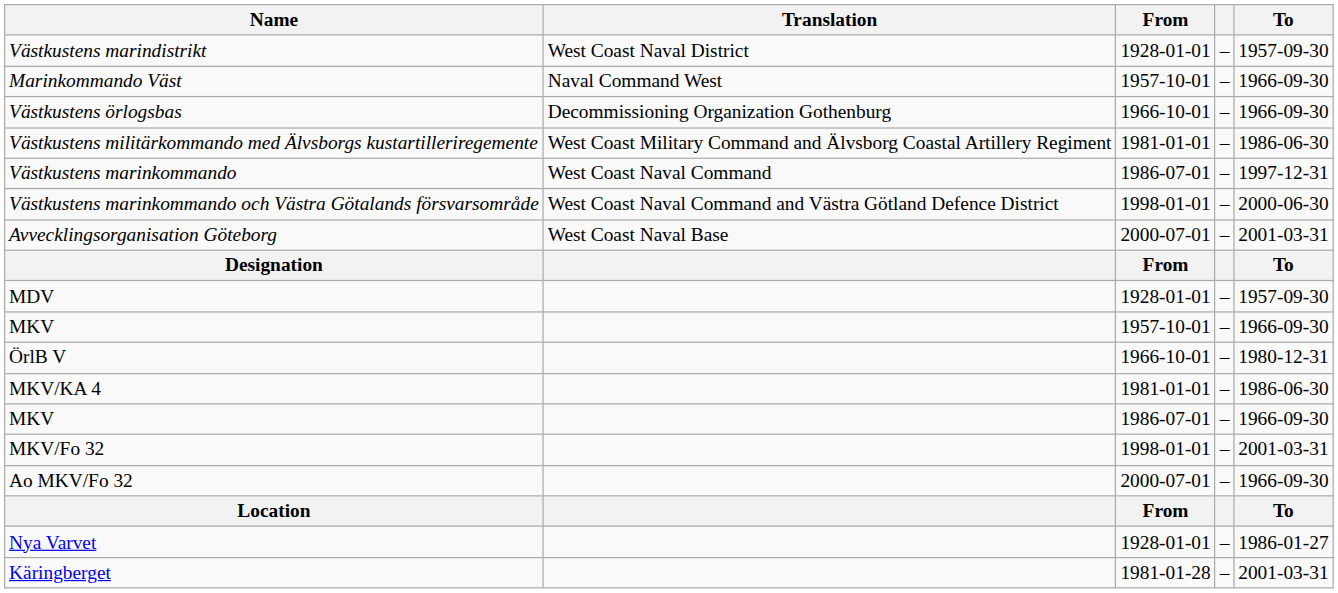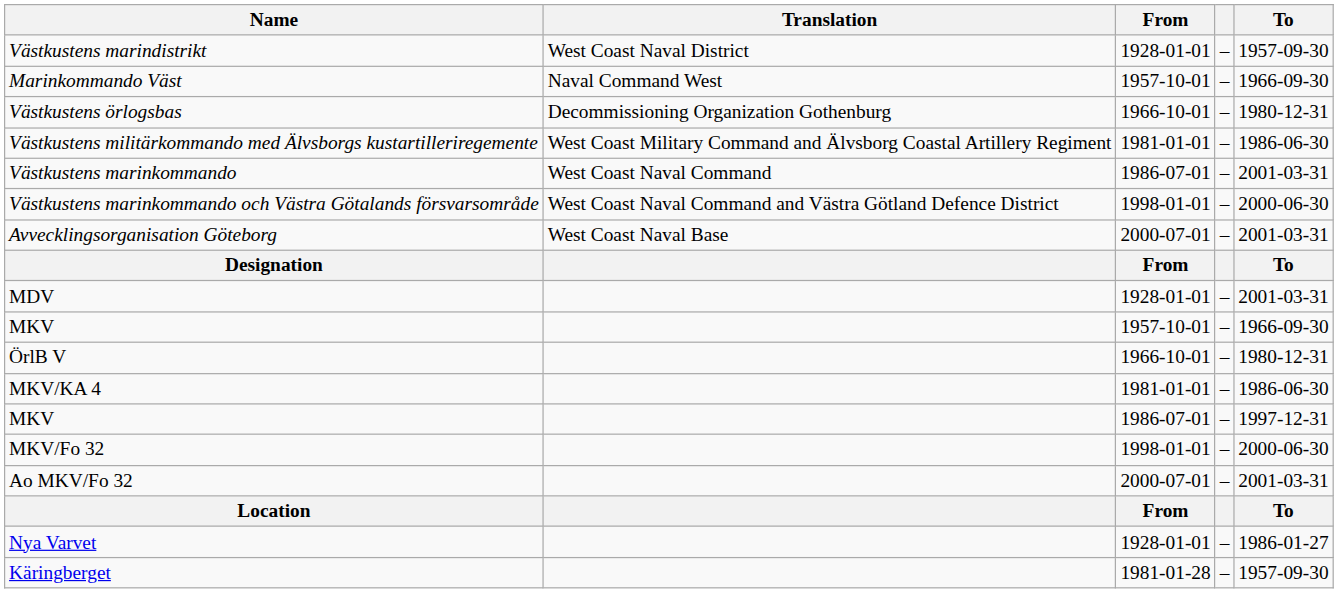 <table class="wikitable">
 <tr>
 <th style="font-weight:bold;">Name</th>
 <th style="font-weight:bold;">Translation</th>
 <th style="text-align: center; font-weight:bold;">From</th>
 <th></th>
 <th style="text-align: center; font-weight:bold;">To</th>
 </tr>
 <tr>
 <td style="font-style:italic;">Västkustens marindistrikt</td>
 <td>West Coast Naval District</td>
 <td>1928-01-01</td>
 <td>–</td>
 <td>1957-09-30</td>
 </tr>
 <tr>
 <td style="font-style:italic;">Marinkommando Väst</td>
 <td>Naval Command West</td>
 <td>1957-10-01</td>
 <td>–</td>
 <td>1966-09-30</td>
 </tr>
 <tr>
 <td style="font-style:italic;">Västkustens örlogsbas</td>
 <td>Decommissioning Organization Gothenburg</td>
 <td>1966-10-01</td>
 <td>–</td>
-<td style="text-align: center;">1966-09-30</td>
+<td>1980-12-31</td>
 </tr>
 <tr>
 <td style="font-style:italic;">Västkustens militärkommando med Älvsborgs kustartilleriregemente</td>
 <td>West Coast Military Command and Älvsborg Coastal Artillery Regiment</td>
 <td>1981-01-01</td>
 <td>–</td>
 <td>1986-06-30</td>
 </tr>
 <tr>
 <td style="font-style:italic;">Västkustens marinkommando</td>
 <td>West Coast Naval Command</td>
 <td>1986-07-01</td>
 <td>–</td>
-<td>1997-12-31</td>
+<td>2001-03-31</td>
 </tr>
 <tr>
 <td style="font-style:italic;">Västkustens marinkommando och Västra Götalands försvarsområde</td>
 <td>West Coast Naval Command and Västra Götland Defence District</td>
 <td>1998-01-01</td>
 <td>–</td>
 <td>2000-06-30</td>
 </tr>
 <tr>
 <td style="font-style:italic;">Avvecklingsorganisation Göteborg</td>
 <td>West Coast Naval Base</td>
 <td>2000-07-01</td>
 <td>–</td>
 <td>2001-03-31</td>
 </tr>
 <tr>
 <th style="font-weight:bold;">Designation</th>
 <th style="font-weight:bold;"></th>
 <th style="text-align: center; font-weight:bold;">From</th>
 <th></th>
 <th style="text-align: center; font-weight:bold;">To</th>
 </tr>
 <tr>
 <td>MDV</td>
 <td></td>
 <td style="text-align: center;">1928-01-01</td>
 <td style="text-align: center;">–</td>
-<td style="text-align: center;">1957-09-30</td>
+<td style="text-align: center;">2001-03-31</td>
 </tr>
 <tr>
 <td>MKV</td>
 <td></td>
 <td style="text-align: center;">1957-10-01</td>
 <td style="text-align: center;">–</td>
 <td style="text-align: center;">1966-09-30</td>
 </tr>
 <tr>
 <td>ÖrlB V</td>
 <td></td>
 <td style="text-align: center;">1966-10-01</td>
 <td style="text-align: center;">–</td>
 <td style="text-align: center;">1980-12-31</td>
 </tr>
 <tr>
 <td>MKV/KA 4</td>
 <td></td>
 <td style="text-align: center;">1981-01-01</td>
 <td style="text-align: center;">–</td>
 <td style="text-align: center;">1986-06-30</td>
 </tr>
 <tr>
 <td>MKV</td>
 <td></td>
 <td style="text-align: center;">1986-07-01</td>
 <td style="text-align: center;">–</td>
-<td>1966-09-30</td>
+<td style="text-align: center;">1997-12-31</td>
 </tr>
 <tr>
 <td>MKV/Fo 32</td>
 <td></td>
 <td style="text-align: center;">1998-01-01</td>
 <td style="text-align: center;">–</td>
-<td style="text-align: center;">2001-03-31</td>
+<td style="text-align: center;">2000-06-30</td>
 </tr>
 <tr>
 <td>Ao MKV/Fo 32</td>
 <td></td>
 <td style="text-align: center;">2000-07-01</td>
 <td style="text-align: center;">–</td>
-<td>1966-09-30</td>
+<td style="text-align: center;">2001-03-31</td>
 </tr>
 <tr>
 <th style="font-weight:bold;">Location</th>
 <th style="font-weight:bold;"></th>
 <th style="text-align: center; font-weight:bold;">From</th>
 <th></th>
 <th style="text-align: center; font-weight:bold;">To</th>
 </tr>
 <tr>
 <td><a href='#'>Nya Varvet</a></td>
 <td></td>
 <td style="text-align: center;">1928-01-01</td>
 <td style="text-align: center;">–</td>
 <td style="text-align: center;">1986-01-27</td>
 </tr>
 <tr>
 <td><a href='#'>Käringberget</a></td>
 <td></td>
 <td style="text-align: center;">1981-01-28</td>
 <td style="text-align: center;">–</td>
-<td style="text-align: center;">2001-03-31</td>
+<td style="text-align: center;">1957-09-30</td>
 </tr>
 </table>
